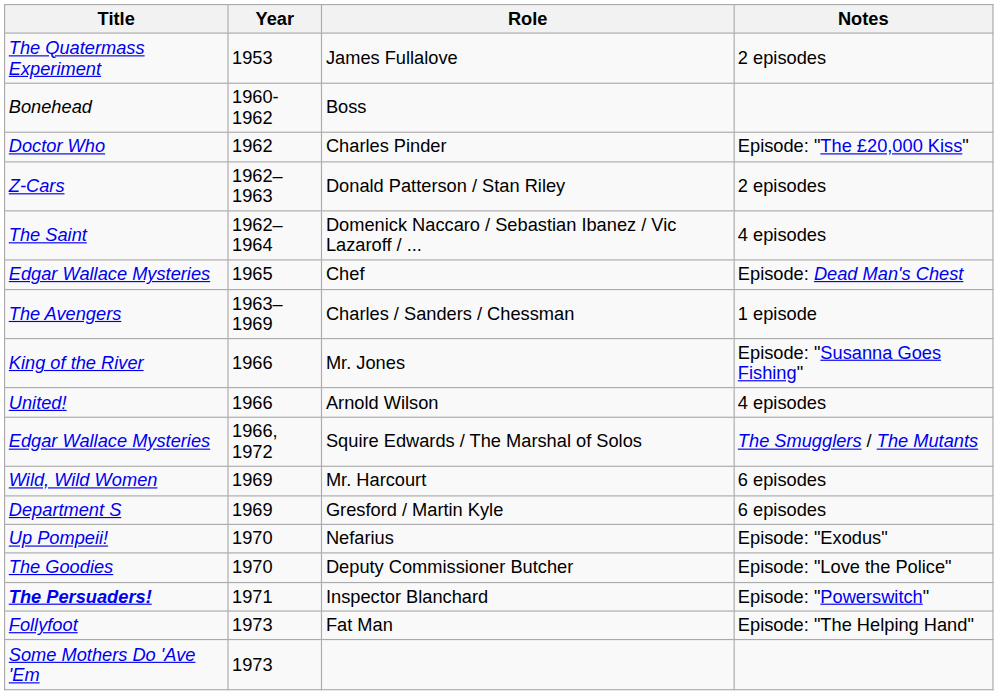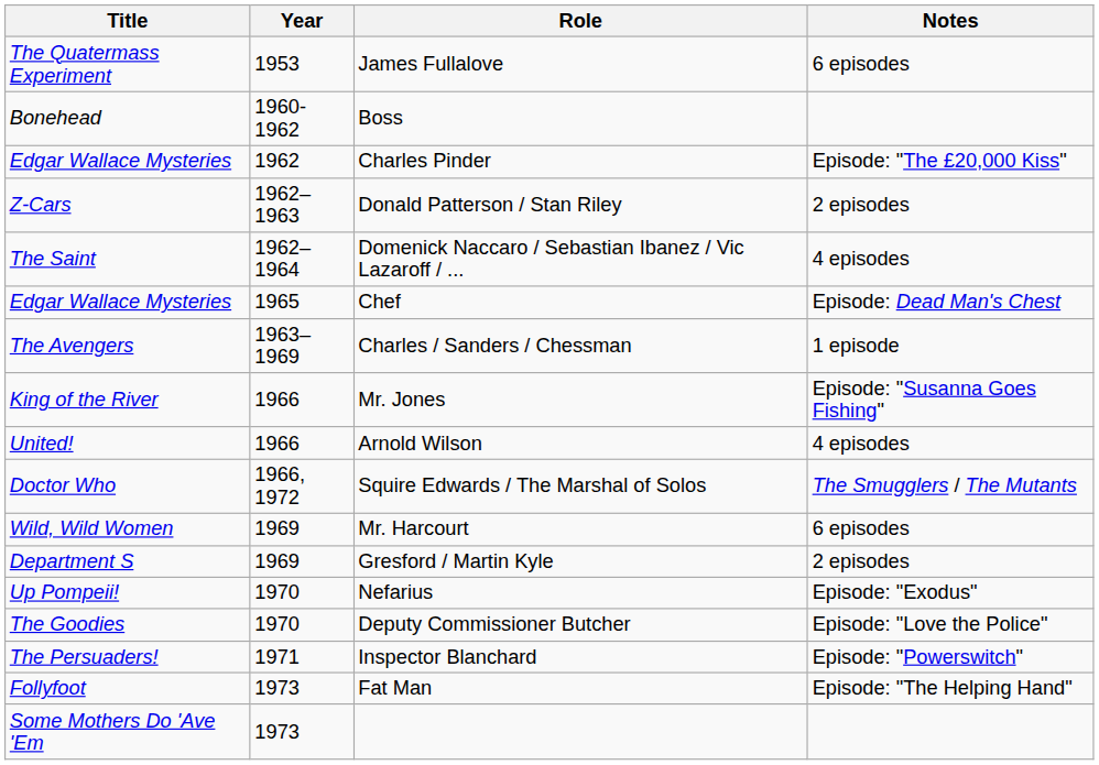 <table class=wikitable>
 <tr>
 <th>Title</th>
 <th>Year</th>
 <th>Role</th>
 <th>Notes</th>
 </tr>
 <tr>
 <td><em><a href='#'>The Quatermass Experiment</a></em></td>
 <td>1953</td>
 <td>James Fullalove</td>
-<td>2 episodes</td>
+<td>6 episodes</td>
 </tr>
 <tr>
 <td><em>Bonehead</em></td>
 <td>1960-1962</td>
 <td>Boss</td>
 <td></td>
 </tr>
 <tr>
-<td><em><a href='#'>Doctor Who</a></em></td>
+<td><em><a href='#'>Edgar Wallace Mysteries</a></em></td>
 <td>1962</td>
 <td>Charles Pinder</td>
 <td>Episode: "<a href='#'>The £20,000 Kiss</a>"</td>
 </tr>
 <tr>
 <td><em><a href='#'>Z-Cars</a></em></td>
 <td>1962–1963</td>
 <td>Donald Patterson / Stan Riley</td>
 <td>2 episodes</td>
 </tr>
 <tr>
 <td><em><a href='#'>The Saint</a></em></td>
 <td>1962–1964</td>
 <td>Domenick Naccaro / Sebastian Ibanez / Vic Lazaroff / ...</td>
 <td>4 episodes</td>
 </tr>
 <tr>
 <td><em><a href='#'>Edgar Wallace Mysteries</a></em></td>
 <td>1965</td>
 <td>Chef</td>
 <td>Episode: <em><a href='#'>Dead Man's Chest</a></em></td>
 </tr>
 <tr>
 <td><em><a href='#'>The Avengers</a></em></td>
 <td>1963–1969</td>
 <td>Charles / Sanders / Chessman</td>
 <td>1 episode</td>
 </tr>
 <tr>
 <td><em><a href='#'>King of the River</a></em></td>
 <td>1966</td>
 <td>Mr. Jones</td>
 <td>Episode: "<a href='#'>Susanna Goes Fishing</a>"</td>
 </tr>
 <tr>
 <td><em><a href='#'>United!</a></em></td>
 <td>1966</td>
 <td>Arnold Wilson</td>
 <td>4 episodes</td>
 </tr>
 <tr>
-<td><em><a href='#'>Edgar Wallace Mysteries</a></em></td>
+<td><em><a href='#'>Doctor Who</a></em></td>
 <td>1966, 1972</td>
 <td>Squire Edwards / The Marshal of Solos</td>
 <td><em><a href='#'>The Smugglers</a></em> / <em><a href='#'>The Mutants</a></em></td>
 </tr>
 <tr>
 <td><em><a href='#'>Wild, Wild Women</a></em></td>
 <td>1969</td>
 <td>Mr. Harcourt</td>
 <td>6 episodes</td>
 </tr>
 <tr>
 <td><em><a href='#'>Department S</a></em></td>
 <td>1969</td>
 <td>Gresford / Martin Kyle</td>
-<td>6 episodes</td>
+<td>2 episodes</td>
 </tr>
 <tr>
 <td><em><a href='#'>Up Pompeii!</a></em></td>
 <td>1970</td>
 <td>Nefarius</td>
 <td>Episode: "Exodus"</td>
 </tr>
 <tr>
 <td><em><a href='#'>The Goodies</a></em></td>
 <td>1970</td>
 <td>Deputy Commissioner Butcher</td>
 <td>Episode: "Love the Police"</td>
 </tr>
 <tr>
-<td><strong><em><a href='#'>The Persuaders!</a></em></strong></td>
+<td><em><a href='#'>The Persuaders!</a></em></td>
 <td>1971</td>
 <td>Inspector Blanchard</td>
 <td>Episode: "<a href='#'>Powerswitch</a>"</td>
 </tr>
 <tr>
 <td><em><a href='#'>Follyfoot</a></em></td>
 <td>1973</td>
 <td>Fat Man</td>
 <td>Episode: "The Helping Hand"</td>
 </tr>
 <tr>
 <td><em><a href='#'>Some Mothers Do 'Ave 'Em</a></em></td>
 <td>1973</td>
 <td></td>
 <td></td>
 </tr>
 </table>
